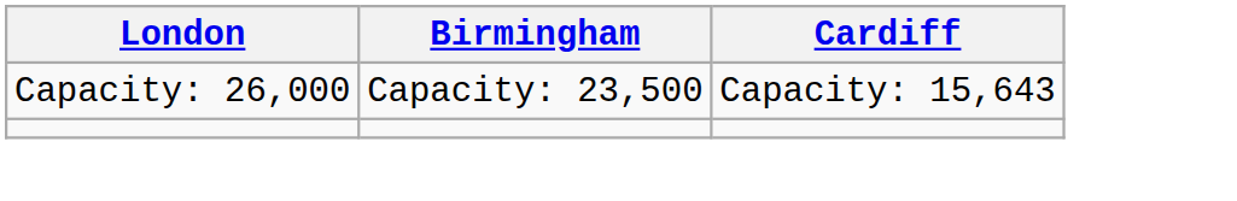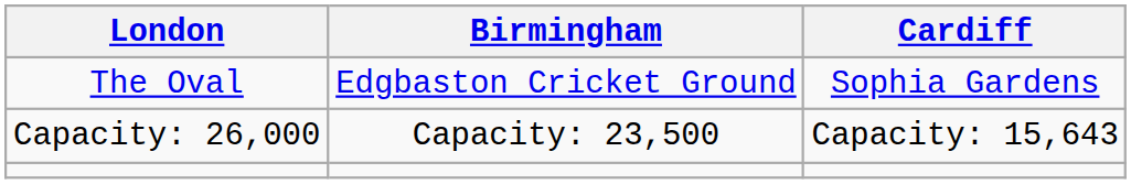 <table class="wikitable" style="text-align:center">
 <tr>
 <th><a href='#'>London</a></th>
 <th><a href='#'>Birmingham</a></th>
 <th><a href='#'>Cardiff</a></th>
+</tr>
+<tr>
+<td><a href='#'>The Oval</a></td>
+<td><a href='#'>Edgbaston Cricket Ground</a></td>
+<td><a href='#'>Sophia Gardens</a></td>
 </tr>
 <tr>
 <td>Capacity: 26,000</td>
 <td>Capacity: 23,500</td>
 <td>Capacity: 15,643</td>
 </tr>
 <tr>
 <td></td>
 <td></td>
 <td></td>
 </tr>
 </table>
